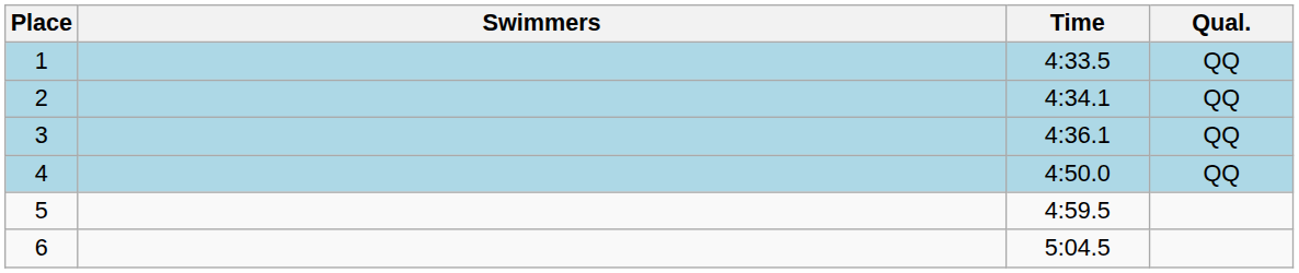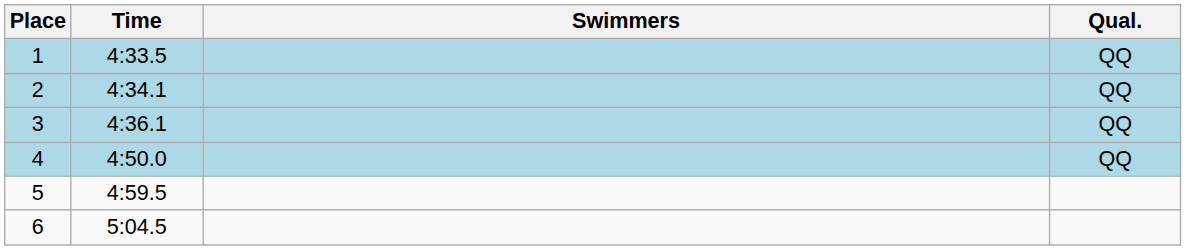 <table class=wikitable style="text-align:center">
 <tr>
 <th>Place</th>
+<th width=90>Time</th>
 <th width=620>Swimmers</th>
-<th width=90>Time</th>
 <th width=90>Qual.</th>
 </tr>
 <tr bgcolor=lightblue>
 <td>1</td>
+<td>4:33.5</td>
 <td align=left></td>
-<td>4:33.5</td>
 <td>QQ</td>
 </tr>
 <tr bgcolor=lightblue>
 <td>2</td>
+<td>4:34.1</td>
 <td align=left></td>
-<td>4:34.1</td>
 <td>QQ</td>
 </tr>
 <tr bgcolor=lightblue>
 <td>3</td>
+<td>4:36.1</td>
 <td align=left></td>
-<td>4:36.1</td>
 <td>QQ</td>
 </tr>
 <tr bgcolor=lightblue>
 <td>4</td>
+<td>4:50.0</td>
 <td align=left></td>
-<td>4:50.0</td>
 <td>QQ</td>
 </tr>
 <tr>
 <td>5</td>
+<td>4:59.5</td>
 <td align=left></td>
-<td>4:59.5</td>
 <td></td>
 </tr>
 <tr>
 <td>6</td>
+<td>5:04.5</td>
 <td align=left></td>
-<td>5:04.5</td>
 <td></td>
 </tr>
 </table>
